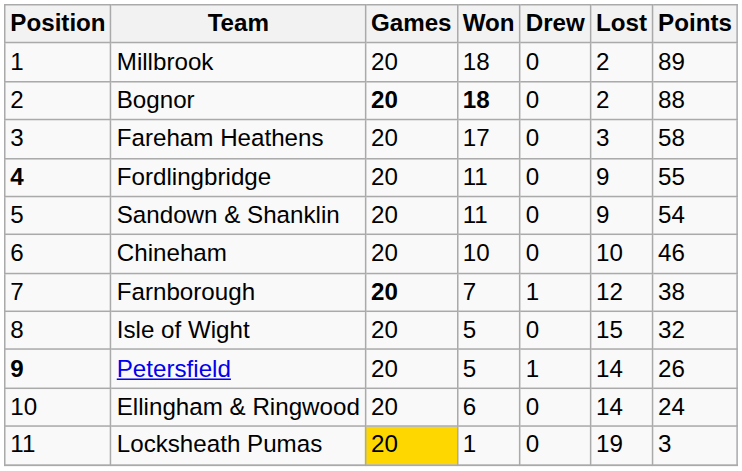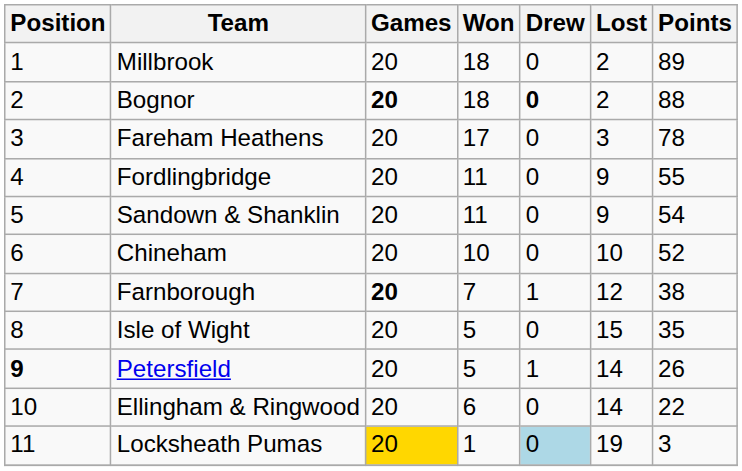 <table class="wikitable">
 <tr>
 <th>Position</th>
 <th>Team</th>
 <th>Games</th>
 <th>Won</th>
 <th>Drew</th>
 <th>Lost</th>
 <th>Points</th>
 </tr>
 <tr>
 <td>1</td>
 <td>Millbrook</td>
 <td>20</td>
 <td>18</td>
 <td>0</td>
 <td>2</td>
 <td>89</td>
 </tr>
 <tr>
 <td>2</td>
 <td>Bognor</td>
 <td><strong>20</strong></td>
-<td><strong>18</strong></td>
-<td>0</td>
+<td>18</td>
+<td><strong>0</strong></td>
 <td>2</td>
 <td>88</td>
 </tr>
 <tr>
 <td>3</td>
 <td>Fareham Heathens</td>
 <td>20</td>
 <td>17</td>
 <td>0</td>
 <td>3</td>
-<td>58</td>
+<td>78</td>
 </tr>
 <tr>
-<td><strong>4</strong></td>
+<td>4</td>
 <td>Fordlingbridge</td>
 <td>20</td>
 <td>11</td>
 <td>0</td>
 <td>9</td>
 <td>55</td>
 </tr>
 <tr>
 <td>5</td>
 <td>Sandown & Shanklin</td>
 <td>20</td>
 <td>11</td>
 <td>0</td>
 <td>9</td>
 <td>54</td>
 </tr>
 <tr>
 <td>6</td>
 <td>Chineham</td>
 <td>20</td>
 <td>10</td>
 <td>0</td>
 <td>10</td>
-<td>46</td>
+<td>52</td>
 </tr>
 <tr>
 <td>7</td>
 <td>Farnborough</td>
 <td><strong>20</strong></td>
 <td>7</td>
 <td>1</td>
 <td>12</td>
 <td>38</td>
 </tr>
 <tr>
 <td>8</td>
 <td>Isle of Wight</td>
 <td>20</td>
 <td>5</td>
 <td>0</td>
 <td>15</td>
-<td>32</td>
+<td>35</td>
 </tr>
 <tr>
 <td><strong>9</strong></td>
 <td><a href='#'>Petersfield</a></td>
 <td>20</td>
 <td>5</td>
 <td>1</td>
 <td>14</td>
 <td>26</td>
 </tr>
 <tr>
 <td>10</td>
 <td>Ellingham & Ringwood</td>
 <td>20</td>
 <td>6</td>
 <td>0</td>
 <td>14</td>
-<td>24</td>
+<td>22</td>
 </tr>
 <tr>
 <td>11</td>
 <td>Locksheath Pumas</td>
 <td style="background: gold;">20</td>
 <td>1</td>
-<td>0</td>
+<td style="background: lightblue;">0</td>
 <td>19</td>
 <td>3</td>
 </tr>
 <tr>
 </tr>
 </table>
